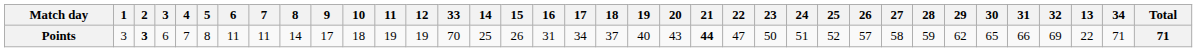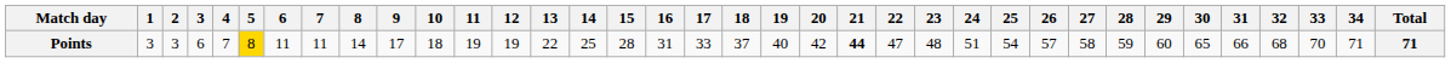 <table class="wikitable" style="width:100%; font-size:85%;">
 <tr valign=top>
 <th align=center>Match day</th>
 <th align=center>1</th>
 <th align=center>2</th>
 <th align=center>3</th>
 <th align=center>4</th>
 <th align=center>5</th>
 <th align=center>6</th>
 <th align=center>7</th>
 <th align=center>8</th>
 <th align=center>9</th>
 <th align=center>10</th>
 <th align=center>11</th>
 <th align=center>12</th>
-<th align=center>33</th>
+<th align=center>13</th>
 <th align=center>14</th>
 <th align=center>15</th>
 <th align=center>16</th>
 <th align=center>17</th>
 <th align=center>18</th>
 <th align=center>19</th>
 <th align=center>20</th>
 <th align=center>21</th>
 <th align=center>22</th>
 <th align=center>23</th>
 <th align=center>24</th>
 <th align=center>25</th>
 <th align=center>26</th>
 <th align=center>27</th>
 <th align=center>28</th>
 <th align=center>29</th>
 <th align=center>30</th>
 <th align=center>31</th>
 <th align=center>32</th>
-<th align=center>13</th>
+<th align=center>33</th>
 <th align=center>34</th>
 <th align=center>Total</th>
 </tr>
 <tr>
 <th align=center>Points</th>
 <td align=center>3</td>
-<td align=center><strong>3</strong></td>
+<td align=center>3</td>
 <td align=center>6</td>
 <td align=center>7</td>
-<td align=center>8</td>
+<td align=center style="background: gold;">8</td>
 <td align=center>11</td>
 <td align=center>11</td>
 <td align=center>14</td>
 <td align=center>17</td>
 <td align=center>18</td>
 <td align=center>19</td>
 <td align=center>19</td>
-<td align=center>70</td>
+<td align=center>22</td>
 <td align=center>25</td>
-<td align=center>26</td>
+<td align=center>28</td>
 <td align=center>31</td>
-<td align=center>34</td>
+<td align=center>33</td>
 <td align=center>37</td>
 <td align=center>40</td>
-<td align=center>43</td>
+<td align=center>42</td>
 <td align=center><strong>44</strong></td>
 <td align=center>47</td>
-<td align=center>50</td>
+<td align=center>48</td>
 <td align=center>51</td>
-<td align=center>52</td>
+<td align=center>54</td>
 <td align=center>57</td>
 <td align=center>58</td>
 <td align=center>59</td>
-<td align=center>62</td>
+<td align=center>60</td>
 <td align=center>65</td>
 <td align=center>66</td>
-<td align=center>69</td>
-<td align=center>22</td>
+<td align=center>68</td>
+<td align=center>70</td>
 <td align=center>71</td>
 <th align=center>71</th>
 </tr>
 </table>
